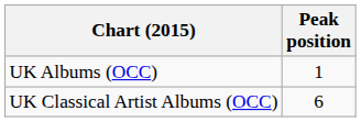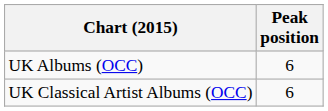 <table class="wikitable sortable">
 <tr>
 <th>Chart (2015)</th>
 <th>Peak<br>position</th>
 </tr>
 <tr>
 <td>UK Albums (<a href='#'>OCC</a>)</td>
-<td style="text-align:center;">1</td>
+<td style="text-align:center;">6</td>
 </tr>
 <tr>
 <td>UK Classical Artist Albums (<a href='#'>OCC</a>)</td>
 <td style="text-align:center;">6</td>
 </tr>
 </table>
